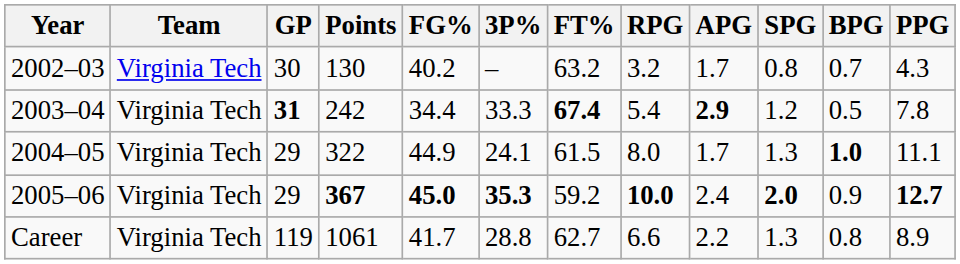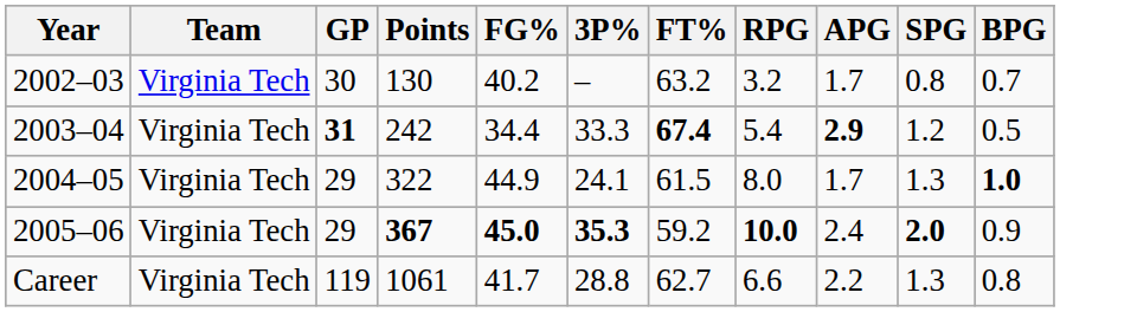 <table class="wikitable">
 <tr>
 <th>Year</th>
 <th>Team</th>
 <th>GP</th>
 <th>Points</th>
 <th>FG%</th>
 <th>3P%</th>
 <th>FT%</th>
 <th>RPG</th>
 <th>APG</th>
 <th>SPG</th>
 <th>BPG</th>
-<th>PPG</th>
 </tr>
 <tr>
 <td>2002–03</td>
 <td><a href='#'>Virginia Tech</a></td>
 <td>30</td>
 <td>130</td>
 <td>40.2</td>
 <td>–</td>
 <td>63.2</td>
 <td>3.2</td>
 <td>1.7</td>
 <td>0.8</td>
 <td>0.7</td>
-<td>4.3</td>
 </tr>
 <tr>
 <td>2003–04</td>
 <td>Virginia Tech</td>
 <td><strong>31</strong></td>
 <td>242</td>
 <td>34.4</td>
 <td>33.3</td>
 <td><strong>67.4</strong></td>
 <td>5.4</td>
 <td><strong>2.9</strong></td>
 <td>1.2</td>
 <td>0.5</td>
-<td>7.8</td>
 </tr>
 <tr>
 <td>2004–05</td>
 <td>Virginia Tech</td>
 <td>29</td>
 <td>322</td>
 <td>44.9</td>
 <td>24.1</td>
 <td>61.5</td>
 <td>8.0</td>
 <td>1.7</td>
 <td>1.3</td>
 <td><strong>1.0</strong></td>
-<td>11.1</td>
 </tr>
 <tr>
 <td>2005–06</td>
 <td>Virginia Tech</td>
 <td>29</td>
 <td><strong>367</strong></td>
 <td><strong>45.0</strong></td>
 <td><strong>35.3</strong></td>
 <td>59.2</td>
 <td><strong>10.0</strong></td>
 <td>2.4</td>
 <td><strong>2.0</strong></td>
 <td>0.9</td>
-<td><strong>12.7</strong></td>
 </tr>
 <tr>
 <td>Career</td>
 <td>Virginia Tech</td>
 <td>119</td>
 <td>1061</td>
 <td>41.7</td>
 <td>28.8</td>
 <td>62.7</td>
 <td>6.6</td>
 <td>2.2</td>
 <td>1.3</td>
 <td>0.8</td>
-<td>8.9</td>
 </tr>
 </table>
